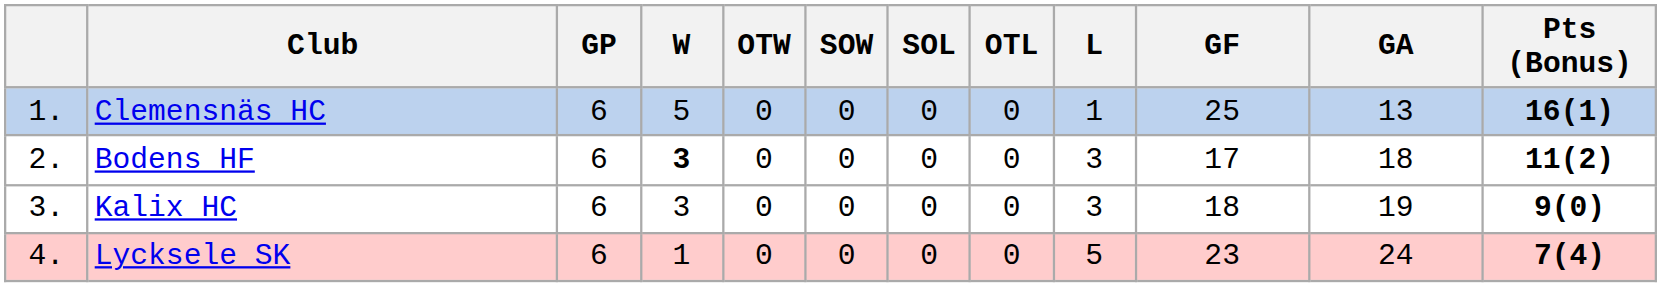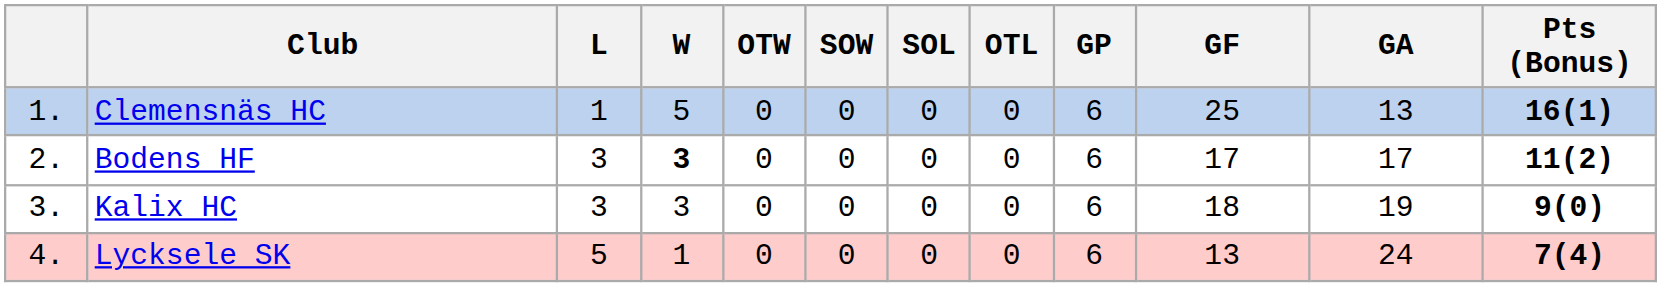 <table class="wikitable">
 <tr>
 <th width="30"></th>
 <th width="200">Club</th>
-<th width="30">GP</th>
+<th width="30">L</th>
 <th width="30">W</th>
 <th width="30">OTW</th>
 <th width="30">SOW</th>
 <th width="30">SOL</th>
 <th width="30">OTL</th>
-<th width="30">L</th>
+<th width="30">GP</th>
 <th width="70">GF</th>
 <th width="70">GA</th>
 <th width="70">Pts (Bonus)</th>
 </tr>
 <tr bgcolor="#BCD2EE" align="center">
 <td>1.</td>
 <td align="left"><a href='#'>Clemensnäs HC</a></td>
-<td>6</td>
+<td>1</td>
 <td>5</td>
 <td>0</td>
 <td>0</td>
 <td>0</td>
 <td>0</td>
-<td>1</td>
+<td>6</td>
 <td>25</td>
 <td>13</td>
 <td><strong>16(1)</strong></td>
 </tr>
 <tr bgcolor="#FFFFFF" align="center">
 <td>2.</td>
 <td align="left"><a href='#'>Bodens HF</a></td>
-<td>6</td>
+<td>3</td>
 <td><strong>3</strong></td>
 <td>0</td>
 <td>0</td>
 <td>0</td>
 <td>0</td>
-<td>3</td>
+<td>6</td>
 <td>17</td>
-<td>18</td>
+<td>17</td>
 <td><strong>11(2)</strong></td>
 </tr>
 <tr bgcolor="#FFFFFF" align="center">
 <td>3.</td>
 <td align="left"><a href='#'>Kalix HC</a></td>
-<td>6</td>
+<td>3</td>
 <td>3</td>
 <td>0</td>
 <td>0</td>
 <td>0</td>
 <td>0</td>
-<td>3</td>
+<td>6</td>
 <td>18</td>
 <td>19</td>
 <td><strong>9(0)</strong></td>
 </tr>
 <tr bgcolor="#FFCCCC" align="center">
 <td>4.</td>
 <td align="left"><a href='#'>Lycksele SK</a></td>
-<td>6</td>
+<td>5</td>
 <td>1</td>
 <td>0</td>
 <td>0</td>
 <td>0</td>
 <td>0</td>
-<td>5</td>
-<td>23</td>
+<td>6</td>
+<td>13</td>
 <td>24</td>
 <td><strong>7(4)</strong></td>
 </tr>
 </table>
